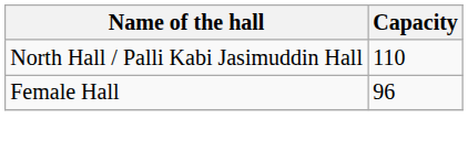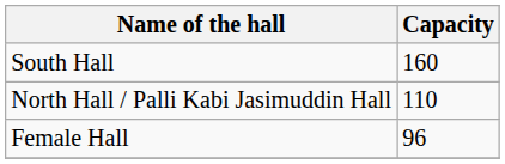 <table class="wikitable">
 <tr>
 <th>Name of the hall</th>
 <th>Capacity</th>
+</tr>
+<tr>
+<td>South Hall</td>
+<td>160</td>
 </tr>
 <tr>
 <td>North Hall / Palli Kabi Jasimuddin Hall</td>
 <td>110</td>
 </tr>
 <tr>
 <td>Female Hall</td>
 <td>96</td>
 </tr>
 <tr>
 </tr>
 </table>
